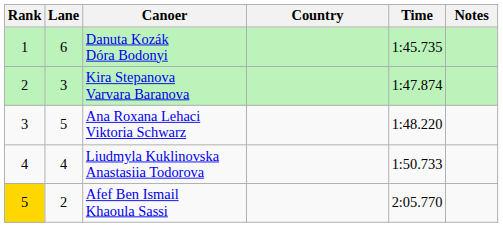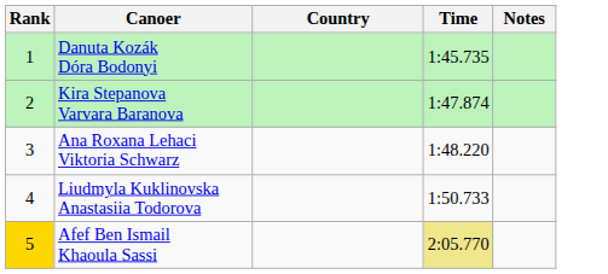 <table class="wikitable" style="text-align:center;">
 <tr>
 <th width=30>Rank</th>
-<th width=30>Lane</th>
 <th width=175>Canoer</th>
 <th width=150>Country</th>
 <th width=30>Time</th>
 <th width=50>Notes</th>
 </tr>
 <tr bgcolor=bbf3bb>
 <td>1</td>
-<td>6</td>
 <td align=left><a href='#'>Danuta Kozák</a><br><a href='#'>Dóra Bodonyi</a></td>
 <td align=left></td>
 <td>1:45.735</td>
 <td></td>
 </tr>
 <tr bgcolor=bbf3bb>
 <td>2</td>
-<td>3</td>
 <td align=left><a href='#'>Kira Stepanova</a><br><a href='#'>Varvara Baranova</a></td>
 <td align=left></td>
 <td>1:47.874</td>
 <td></td>
 </tr>
 <tr>
 <td>3</td>
-<td>5</td>
 <td align=left><a href='#'>Ana Roxana Lehaci</a><br><a href='#'>Viktoria Schwarz</a></td>
 <td align=left></td>
 <td>1:48.220</td>
 <td></td>
 </tr>
 <tr>
-<td>4</td>
 <td>4</td>
 <td align=left><a href='#'>Liudmyla Kuklinovska</a><br><a href='#'>Anastasiia Todorova</a></td>
 <td align=left></td>
 <td>1:50.733</td>
 <td></td>
 </tr>
 <tr>
 <td style="background: gold;">5</td>
-<td>2</td>
 <td align=left><a href='#'>Afef Ben Ismail</a><br><a href='#'>Khaoula Sassi</a></td>
 <td align=left></td>
-<td>2:05.770</td>
+<td style="background: khaki;">2:05.770</td>
 <td></td>
 </tr>
 </table>
